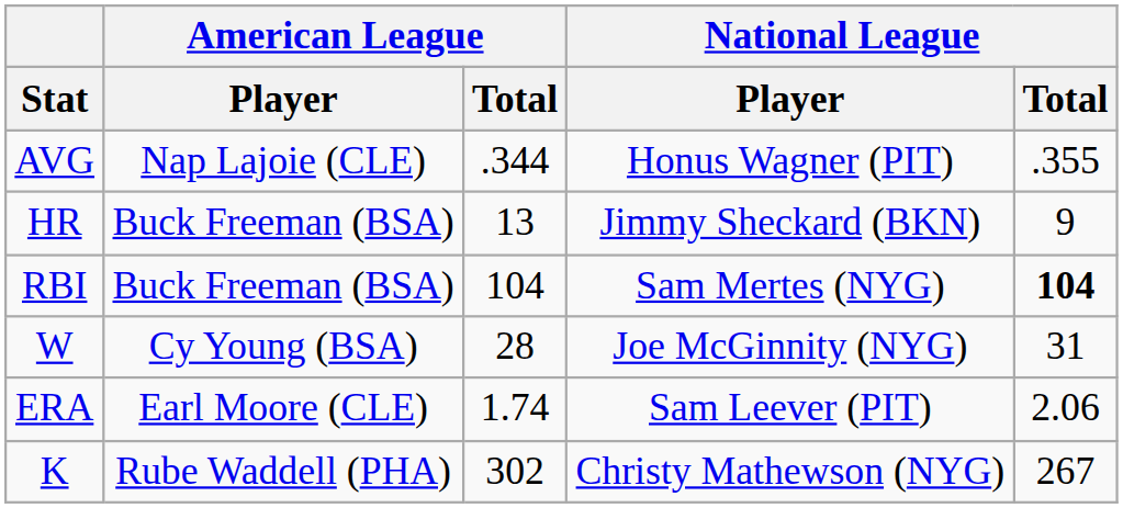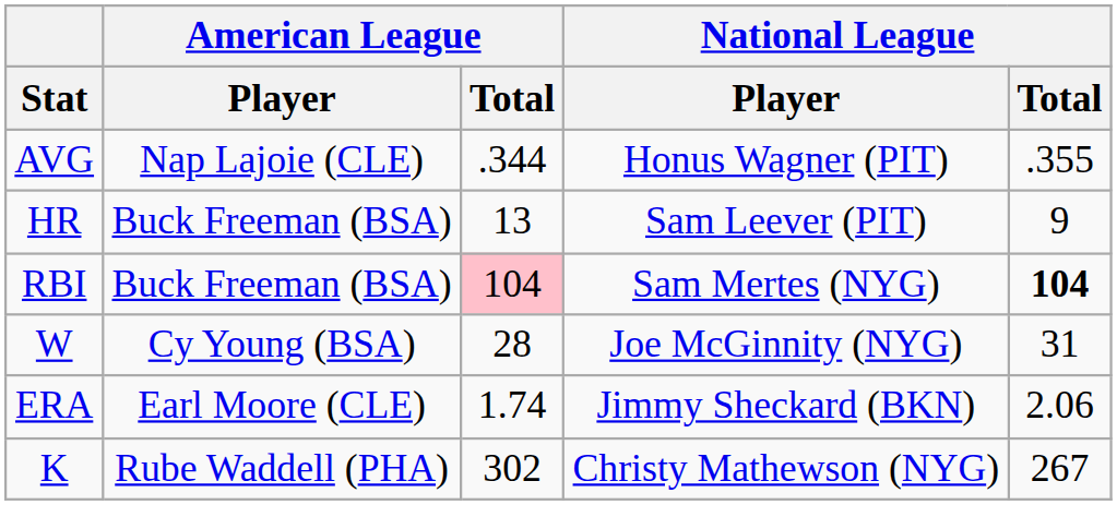 <table class="wikitable" style="text-align:center;">
 <tr>
 <th></th>
 <th colspan=2><a href='#'>American League</a></th>
 <th colspan=2><a href='#'>National League</a></th>
 </tr>
 <tr>
 <th>Stat</th>
 <th>Player</th>
 <th>Total</th>
 <th>Player</th>
 <th>Total</th>
 </tr>
 <tr>
 <td><a href='#'>AVG</a></td>
 <td><a href='#'>Nap Lajoie</a> (<a href='#'>CLE</a>)</td>
 <td>.344</td>
 <td><a href='#'>Honus Wagner</a> (<a href='#'>PIT</a>)</td>
 <td>.355</td>
 </tr>
 <tr>
 <td><a href='#'>HR</a></td>
 <td><a href='#'>Buck Freeman</a> (<a href='#'>BSA</a>)</td>
 <td>13</td>
-<td><a href='#'>Jimmy Sheckard</a> (<a href='#'>BKN</a>)</td>
+<td><a href='#'>Sam Leever</a> (<a href='#'>PIT</a>)</td>
 <td>9</td>
 </tr>
 <tr>
 <td><a href='#'>RBI</a></td>
 <td><a href='#'>Buck Freeman</a> (<a href='#'>BSA</a>)</td>
-<td>104</td>
+<td style="background: pink;">104</td>
 <td><a href='#'>Sam Mertes</a> (<a href='#'>NYG</a>)</td>
 <td><strong>104</strong></td>
 </tr>
 <tr>
 <td><a href='#'>W</a></td>
 <td><a href='#'>Cy Young</a> (<a href='#'>BSA</a>)</td>
 <td>28</td>
 <td><a href='#'>Joe McGinnity</a> (<a href='#'>NYG</a>)</td>
 <td>31</td>
 </tr>
 <tr>
 <td><a href='#'>ERA</a></td>
 <td><a href='#'>Earl Moore</a> (<a href='#'>CLE</a>)</td>
 <td>1.74</td>
-<td><a href='#'>Sam Leever</a> (<a href='#'>PIT</a>)</td>
+<td><a href='#'>Jimmy Sheckard</a> (<a href='#'>BKN</a>)</td>
 <td>2.06</td>
 </tr>
 <tr>
 <td><a href='#'>K</a></td>
 <td><a href='#'>Rube Waddell</a> (<a href='#'>PHA</a>)</td>
 <td>302</td>
 <td><a href='#'>Christy Mathewson</a> (<a href='#'>NYG</a>)</td>
 <td>267</td>
 </tr>
 </table>
